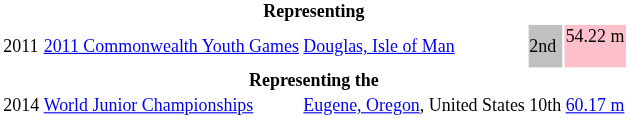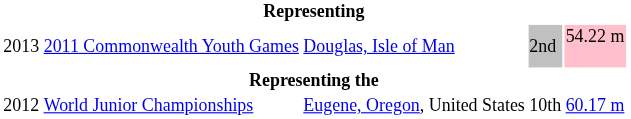 <table>
 <tr>
 <th colspan="5">Representing </th>
 </tr>
 <tr>
-<td>2011</td>
+<td>2013</td>
 <td><a href='#'>2011 Commonwealth Youth Games</a></td>
 <td><a href='#'>Douglas, Isle of Man</a></td>
 <td bgcolor=silver>2nd</td>
 <td style="background: pink;">54.22 m<br><br></td>
 </tr>
 <tr>
 <th colspan="5">Representing the </th>
 </tr>
 <tr>
-<td>2014</td>
+<td>2012</td>
 <td><a href='#'>World Junior Championships</a></td>
 <td><a href='#'>Eugene, Oregon</a>, United States</td>
 <td>10th</td>
 <td><a href='#'>60.17 m</a></td>
 </tr>
 </table>
